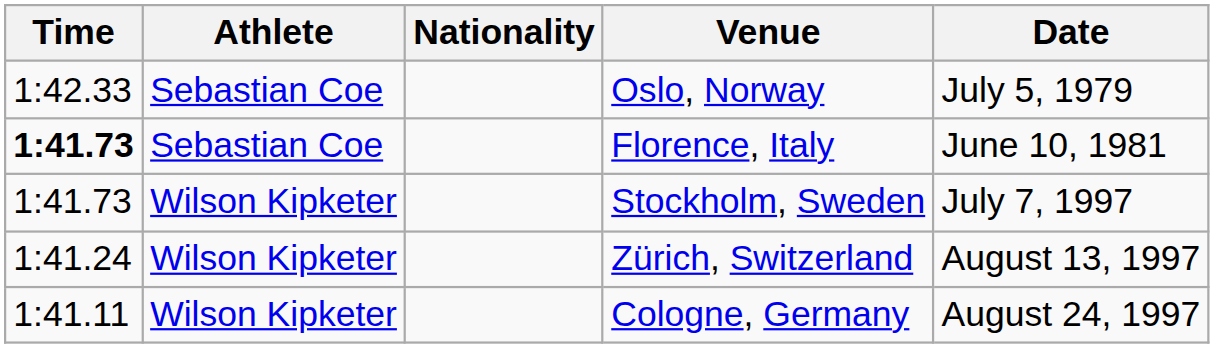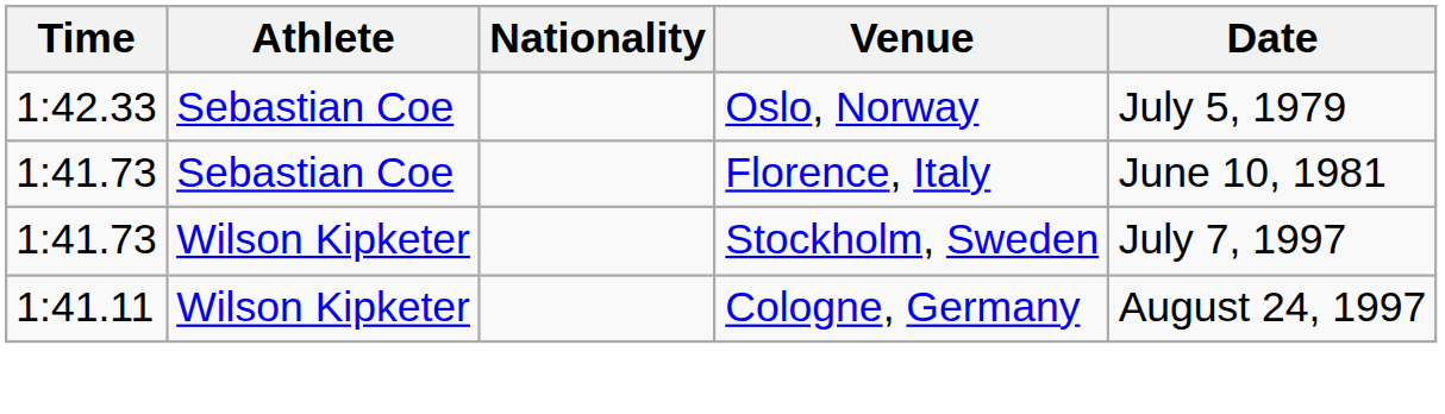 <table class="wikitable" border="1">
 <tr>
 <th>Time</th>
 <th>Athlete</th>
 <th>Nationality</th>
 <th>Venue</th>
 <th>Date</th>
 </tr>
 <tr>
 <td>1:42.33</td>
 <td><a href='#'>Sebastian Coe</a></td>
 <td></td>
 <td><a href='#'>Oslo</a>, <a href='#'>Norway</a></td>
 <td>July 5, 1979</td>
 </tr>
 <tr>
-<td><strong>1:41.73</strong></td>
+<td>1:41.73</td>
 <td><a href='#'>Sebastian Coe</a></td>
 <td></td>
 <td><a href='#'>Florence</a>, <a href='#'>Italy</a></td>
 <td>June 10, 1981</td>
 </tr>
 <tr>
 <td>1:41.73</td>
 <td><a href='#'>Wilson Kipketer</a></td>
 <td></td>
 <td><a href='#'>Stockholm</a>, <a href='#'>Sweden</a></td>
 <td>July 7, 1997</td>
 </tr>
 <tr>
-<td>1:41.24</td>
-<td><a href='#'>Wilson Kipketer</a></td>
-<td></td>
-<td><a href='#'>Zürich</a>, <a href='#'>Switzerland</a></td>
-<td>August 13, 1997</td>
-</tr>
-<tr>
 <td>1:41.11</td>
 <td><a href='#'>Wilson Kipketer</a></td>
 <td></td>
 <td><a href='#'>Cologne</a>, <a href='#'>Germany</a></td>
 <td>August 24, 1997</td>
 </tr>
 </table>
